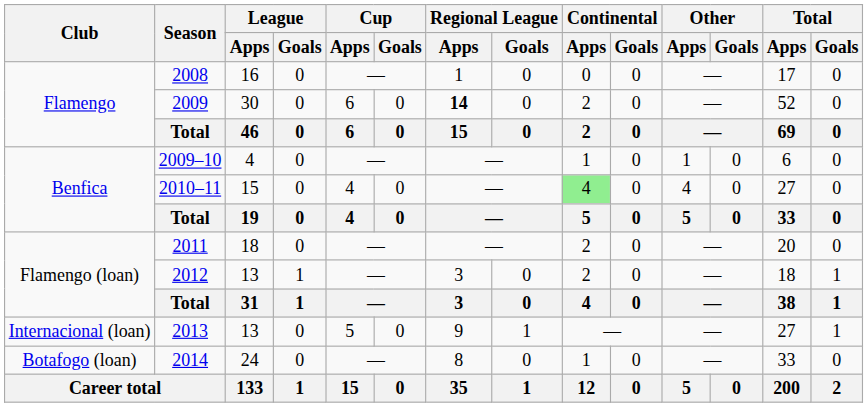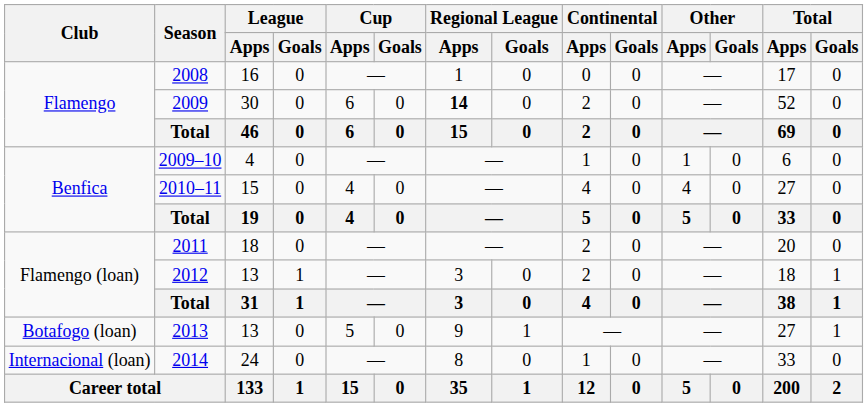 <table class="wikitable" style="text-align:center">
 <tr>
 <th rowspan="2">Club</th>
 <th rowspan="2">Season</th>
 <th colspan="2">League</th>
 <th colspan="2">Cup</th>
 <th colspan="2">Regional League</th>
 <th colspan="2">Continental</th>
 <th colspan="2">Other</th>
 <th colspan="2">Total</th>
 </tr>
 <tr>
 <th>Apps</th>
 <th>Goals</th>
 <th>Apps</th>
 <th>Goals</th>
 <th>Apps</th>
 <th>Goals</th>
 <th>Apps</th>
 <th>Goals</th>
 <th>Apps</th>
 <th>Goals</th>
 <th>Apps</th>
 <th>Goals</th>
 </tr>
 <tr>
 <td rowspan="3"><a href='#'>Flamengo</a></td>
 <td><a href='#'>2008</a></td>
 <td>16</td>
 <td>0</td>
 <td colspan="2">—</td>
 <td>1</td>
 <td>0</td>
 <td>0</td>
 <td>0</td>
 <td colspan="2">—</td>
 <td>17</td>
 <td>0</td>
 </tr>
 <tr>
 <td><a href='#'>2009</a></td>
 <td>30</td>
 <td>0</td>
 <td>6</td>
 <td>0</td>
 <td><strong>14</strong></td>
 <td>0</td>
 <td>2</td>
 <td>0</td>
 <td colspan="2">—</td>
 <td>52</td>
 <td>0</td>
 </tr>
 <tr>
 <th>Total</th>
 <th>46</th>
 <th>0</th>
 <th>6</th>
 <th>0</th>
 <th>15</th>
 <th>0</th>
 <th>2</th>
 <th>0</th>
 <th colspan="2">—</th>
 <th>69</th>
 <th>0</th>
 </tr>
 <tr>
 <td rowspan="3"><a href='#'>Benfica</a></td>
 <td><a href='#'>2009–10</a></td>
 <td>4</td>
 <td>0</td>
 <td colspan="2">—</td>
 <td colspan="2">—</td>
 <td>1</td>
 <td>0</td>
 <td>1</td>
 <td>0</td>
 <td>6</td>
 <td>0</td>
 </tr>
 <tr>
 <td><a href='#'>2010–11</a></td>
 <td>15</td>
 <td>0</td>
 <td>4</td>
 <td>0</td>
 <td colspan="2">—</td>
-<td style="background: lightgreen;">4</td>
+<td>4</td>
 <td>0</td>
 <td>4</td>
 <td>0</td>
 <td>27</td>
 <td>0</td>
 </tr>
 <tr>
 <th>Total</th>
 <th>19</th>
 <th>0</th>
 <th>4</th>
 <th>0</th>
 <th colspan="2">—</th>
 <th>5</th>
 <th>0</th>
 <th>5</th>
 <th>0</th>
 <th>33</th>
 <th>0</th>
 </tr>
 <tr>
 <td rowspan="3">Flamengo (loan)</td>
 <td><a href='#'>2011</a></td>
 <td>18</td>
 <td>0</td>
 <td colspan="2">—</td>
 <td colspan="2">—</td>
 <td>2</td>
 <td>0</td>
 <td colspan="2">—</td>
 <td>20</td>
 <td>0</td>
 </tr>
 <tr>
 <td><a href='#'>2012</a></td>
 <td>13</td>
 <td>1</td>
 <td colspan="2">—</td>
 <td>3</td>
 <td>0</td>
 <td>2</td>
 <td>0</td>
 <td colspan="2">—</td>
 <td>18</td>
 <td>1</td>
 </tr>
 <tr>
 <th>Total</th>
 <th>31</th>
 <th>1</th>
 <th colspan="2">—</th>
 <th>3</th>
 <th>0</th>
 <th>4</th>
 <th>0</th>
 <th colspan="2">—</th>
 <th>38</th>
 <th>1</th>
 </tr>
 <tr>
-<td><a href='#'>Internacional</a> (loan)</td>
+<td><a href='#'>Botafogo</a> (loan)</td>
 <td><a href='#'>2013</a></td>
 <td>13</td>
 <td>0</td>
 <td>5</td>
 <td>0</td>
 <td>9</td>
 <td>1</td>
 <td colspan="2">—</td>
 <td colspan="2">—</td>
 <td>27</td>
 <td>1</td>
 </tr>
 <tr>
-<td><a href='#'>Botafogo</a> (loan)</td>
+<td><a href='#'>Internacional</a> (loan)</td>
 <td><a href='#'>2014</a></td>
 <td>24</td>
 <td>0</td>
 <td colspan="2">—</td>
 <td>8</td>
 <td>0</td>
 <td>1</td>
 <td>0</td>
 <td colspan="2">—</td>
 <td>33</td>
 <td>0</td>
 </tr>
 <tr>
 <th colspan="2">Career total</th>
 <th>133</th>
 <th>1</th>
 <th>15</th>
 <th>0</th>
 <th>35</th>
 <th>1</th>
 <th>12</th>
 <th>0</th>
 <th>5</th>
 <th>0</th>
 <th>200</th>
 <th>2</th>
 </tr>
 </table>
